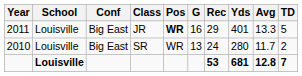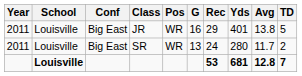 <table class="wikitable">
 <tr>
 <th>Year</th>
 <th>School</th>
 <th>Conf</th>
 <th>Class</th>
 <th>Pos</th>
 <th>G</th>
 <th>Rec</th>
 <th>Yds</th>
 <th>Avg</th>
 <th>TD</th>
 </tr>
 <tr>
 <td>2011</td>
 <td>Louisville</td>
 <td>Big East</td>
 <td>JR</td>
-<td><strong>WR</strong></td>
+<td>WR</td>
 <td>16</td>
 <td>29</td>
 <td>401</td>
-<td>13.3</td>
+<td>13.8</td>
 <td>5</td>
 </tr>
 <tr>
-<td>2010</td>
+<td>2011</td>
 <td>Louisville</td>
 <td>Big East</td>
 <td>SR</td>
 <td>WR</td>
 <td>13</td>
 <td>24</td>
 <td>280</td>
 <td>11.7</td>
 <td>2</td>
 </tr>
 <tr>
 <td style="font-weight:bold;"></td>
 <td style="font-weight:bold;">Louisville</td>
 <td style="font-weight:bold;"></td>
 <td style="font-weight:bold;"></td>
 <td style="font-weight:bold;"></td>
 <td style="font-weight:bold;"></td>
 <td style="font-weight:bold;">53</td>
 <td style="font-weight:bold;">681</td>
 <td style="font-weight:bold;">12.8</td>
 <td style="font-weight:bold;">7</td>
 </tr>
 </table>
